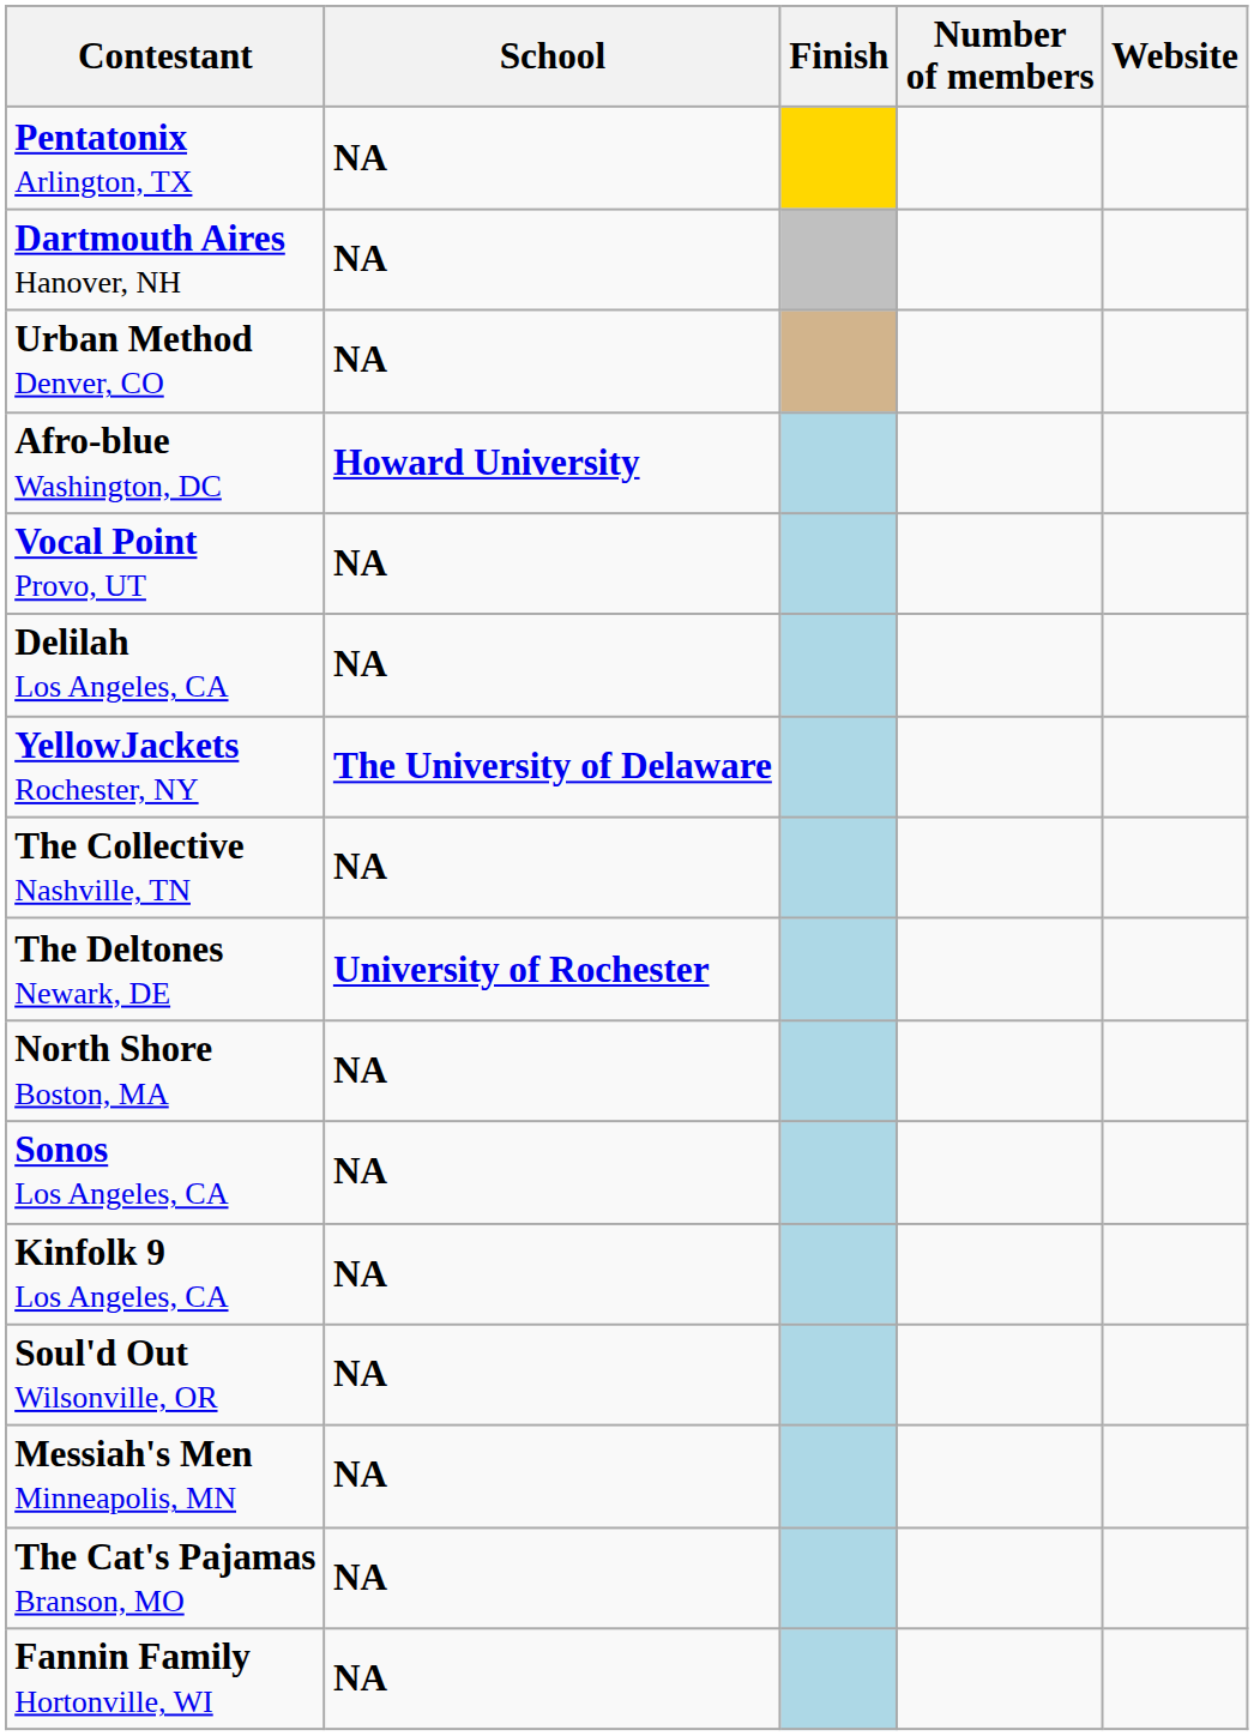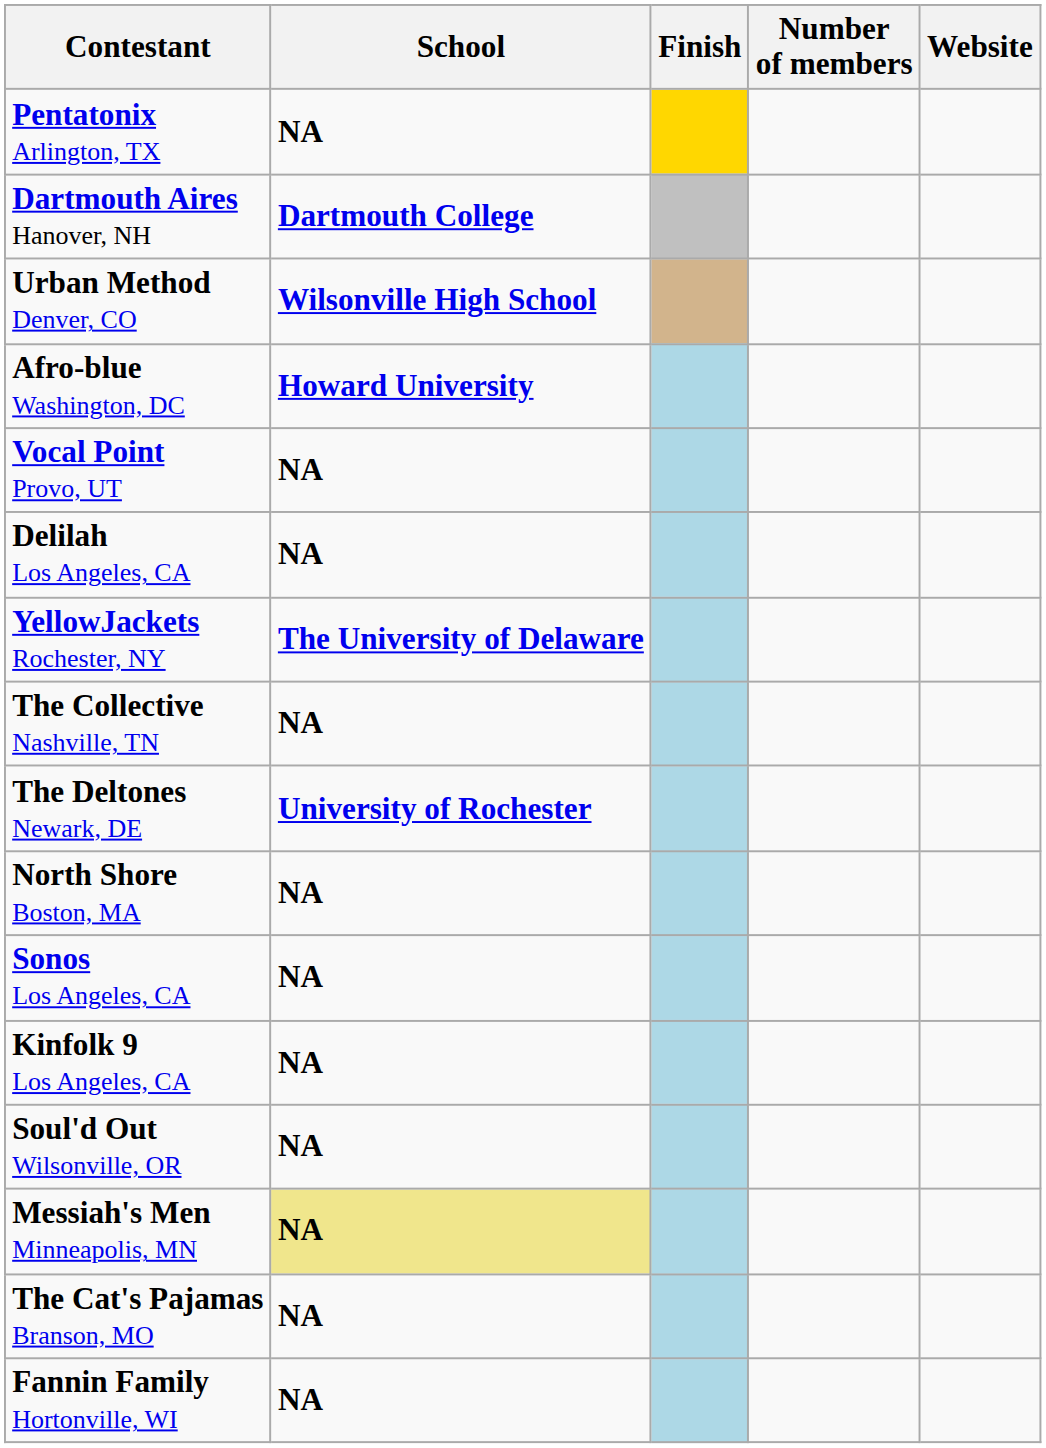 <table class="wikitable">
 <tr>
 <th>Contestant</th>
 <th>School</th>
 <th>Finish</th>
 <th>Number <br>of members</th>
 <th>Website</th>
 </tr>
 <tr>
 <td align="left"><strong><a href='#'>Pentatonix</a></strong> <br><small><a href='#'>Arlington, TX</a></small></td>
 <td><strong>NA</strong></td>
 <td style="background:gold;"></td>
 <td></td>
 <td></td>
 </tr>
 <tr>
 <td align="left"><strong><a href='#'>Dartmouth Aires</a></strong><br><small> Hanover, NH</small></td>
-<td><strong>NA</strong></td>
+<td><strong><a href='#'>Dartmouth College</a></strong></td>
 <td style="background:silver;"></td>
 <td></td>
 <td></td>
 </tr>
 <tr>
 <td align="left"><strong>Urban Method</strong> <br><small><a href='#'>Denver, CO</a></small></td>
-<td><strong>NA</strong></td>
+<td><strong><a href='#'>Wilsonville High School</a></strong></td>
 <td style="background:tan;"></td>
 <td></td>
 <td></td>
 </tr>
 <tr>
 <td align="left"><strong>Afro-blue</strong><br><small> <a href='#'>Washington, DC</a> </small></td>
 <td><strong><a href='#'>Howard University</a></strong></td>
 <td style="background:lightblue;"></td>
 <td></td>
 <td></td>
 </tr>
 <tr>
 <td align="left"><strong><a href='#'>Vocal Point</a></strong> <br><small><a href='#'>Provo, UT</a></small></td>
 <td><strong>NA</strong></td>
 <td style="background:lightblue;"></td>
 <td></td>
 <td></td>
 </tr>
 <tr>
 <td align="left"><strong>Delilah</strong><br><small> <a href='#'>Los Angeles, CA</a></small></td>
 <td><strong>NA</strong></td>
 <td style="background:lightblue;"></td>
 <td></td>
 <td></td>
 </tr>
 <tr>
 <td align="left"><strong><a href='#'>YellowJackets</a></strong> <br><small><a href='#'>Rochester, NY</a></small></td>
 <td><strong><a href='#'>The University of Delaware</a></strong></td>
 <td style="background:lightblue;"></td>
 <td></td>
 <td></td>
 </tr>
 <tr>
 <td align="left"><strong>The Collective</strong><br><small> <a href='#'>Nashville, TN</a> </small></td>
 <td><strong>NA</strong></td>
 <td style="background:lightblue;"></td>
 <td></td>
 <td></td>
 </tr>
 <tr>
 <td align="left"><strong>The Deltones</strong><br><small><a href='#'>Newark, DE</a></small></td>
 <td><strong><a href='#'>University of Rochester</a></strong></td>
 <td style="background:lightblue;"></td>
 <td></td>
 <td></td>
 </tr>
 <tr>
 <td align="left"><strong>North Shore</strong> <br><small><a href='#'>Boston, MA</a></small></td>
 <td><strong>NA</strong></td>
 <td style="background:lightblue;"></td>
 <td></td>
 <td></td>
 </tr>
 <tr>
 <td align="left"><strong><a href='#'>Sonos</a></strong> <br><small><a href='#'>Los Angeles, CA</a></small></td>
 <td><strong>NA</strong></td>
 <td style="background:lightblue;"></td>
 <td></td>
 <td></td>
 </tr>
 <tr>
 <td align="left"><strong>Kinfolk 9</strong> <br><small><a href='#'>Los Angeles, CA</a></small></td>
 <td><strong>NA</strong></td>
 <td style="background:lightblue;"></td>
 <td></td>
 <td></td>
 </tr>
 <tr>
 <td align="left"><strong>Soul'd Out</strong> <br><small><a href='#'>Wilsonville, OR</a></small></td>
 <td><strong>NA</strong></td>
 <td style="background:lightblue;"></td>
 <td></td>
 <td></td>
 </tr>
 <tr>
 <td align="left"><strong>Messiah's Men</strong> <br><small><a href='#'>Minneapolis, MN</a></small></td>
-<td><strong>NA</strong></td>
+<td style="background: khaki;"><strong>NA</strong></td>
 <td style="background:lightblue;"></td>
 <td></td>
 <td></td>
 </tr>
 <tr>
 <td align="left"><strong>The Cat's Pajamas</strong><br><small><a href='#'>Branson, MO</a></small></td>
 <td><strong>NA</strong></td>
 <td style="background:lightblue;"></td>
 <td></td>
 <td></td>
 </tr>
 <tr>
 <td align="left"><strong>Fannin Family</strong><br><small> <a href='#'>Hortonville, WI</a></small></td>
 <td><strong>NA</strong></td>
 <td style="background:lightblue;"></td>
 <td></td>
 <td></td>
 </tr>
 </table>
